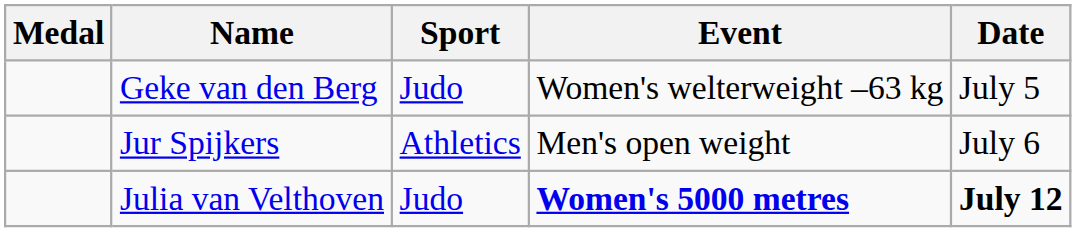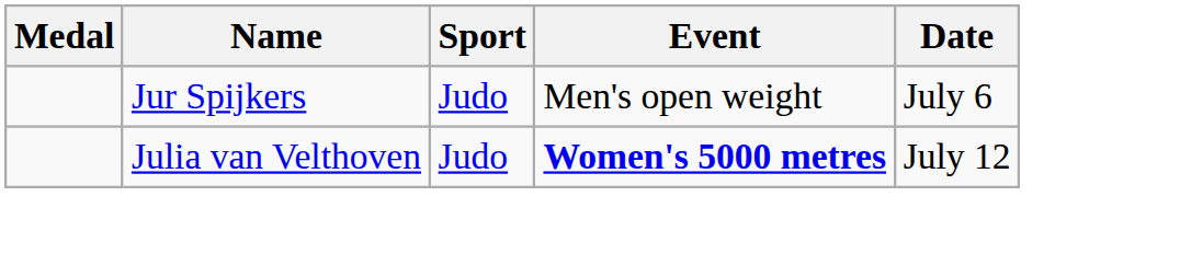 <table class="wikitable sortable" style="font-size: 95%;">
 <tr>
 <th>Medal</th>
 <th>Name</th>
 <th>Sport</th>
 <th>Event</th>
 <th>Date</th>
 </tr>
 <tr>
 <td></td>
-<td><a href='#'>Geke van den Berg</a></td>
+<td><a href='#'>Jur Spijkers</a></td>
 <td><a href='#'>Judo</a></td>
-<td>Women's welterweight –63 kg</td>
-<td>July 5</td>
-</tr>
-<tr>
-<td></td>
-<td><a href='#'>Jur Spijkers</a></td>
-<td><a href='#'>Athletics</a></td>
 <td>Men's open weight</td>
 <td>July 6</td>
 </tr>
 <tr>
 <td></td>
 <td><a href='#'>Julia van Velthoven</a></td>
 <td><a href='#'>Judo</a></td>
 <td><strong><a href='#'>Women's 5000 metres</a></strong></td>
-<td><strong>July 12</strong></td>
+<td>July 12</td>
 </tr>
 </table>
